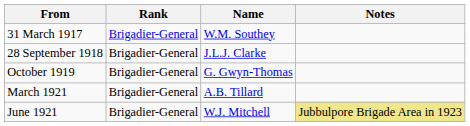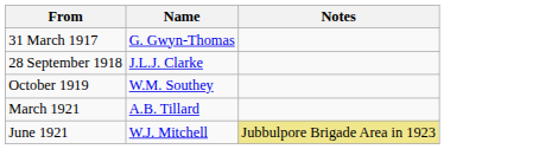 <table class="wikitable">
 <tr>
 <th>From</th>
-<th>Rank</th>
 <th>Name</th>
 <th>Notes</th>
 </tr>
 <tr>
 <td>31 March 1917</td>
-<td><a href='#'>Brigadier-General</a></td>
-<td><a href='#'>W.M. Southey</a></td>
+<td><a href='#'>G. Gwyn-Thomas</a></td>
 <td></td>
 </tr>
 <tr>
 <td>28 September 1918</td>
-<td>Brigadier-General</td>
 <td><a href='#'>J.L.J. Clarke</a></td>
 <td></td>
 </tr>
 <tr>
 <td>October 1919</td>
-<td>Brigadier-General</td>
-<td><a href='#'>G. Gwyn-Thomas</a></td>
+<td><a href='#'>W.M. Southey</a></td>
 <td></td>
 </tr>
 <tr>
 <td>March 1921</td>
-<td>Brigadier-General</td>
 <td><a href='#'>A.B. Tillard</a></td>
 <td></td>
 </tr>
 <tr>
 <td>June 1921</td>
-<td>Brigadier-General</td>
 <td><a href='#'>W.J. Mitchell</a></td>
 <td style="background: khaki;">Jubbulpore Brigade Area in 1923</td>
 </tr>
 </table>
